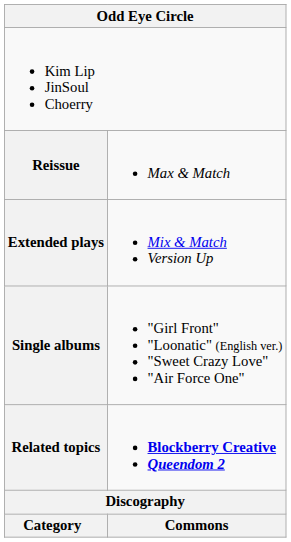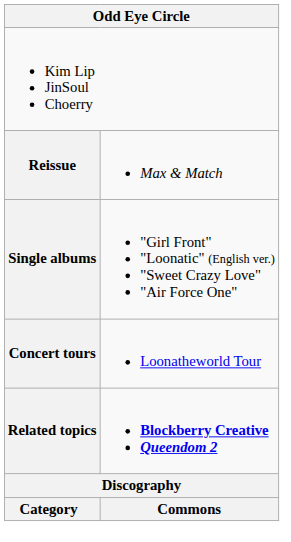 <table class="wikitable mw-collapsible">
 <tr>
 <th colspan="2">Odd Eye Circle</th>
 </tr>
 <tr>
 <td colspan="2"><br><ul><li>Kim Lip</li><li>JinSoul</li><li>Choerry</li></ul></td>
 </tr>
 <tr>
 <th>Reissue</th>
 <td><br><ul><li><em>Max & Match</em></li></ul></td>
 </tr>
 <tr>
-<th>Extended plays</th>
-<td><br><ul><li><a href='#'><em>Mix & Match</em></a></li><li><em>Version Up</em></li></ul></td>
+<th>Single albums</th>
+<td><br><ul><li>"Girl Front"</li><li>"Loonatic" <small>(English ver.)</small></li><li>"Sweet Crazy Love"</li><li>"Air Force One"</li></ul></td>
 </tr>
 <tr>
-<th>Single albums</th>
-<td><br><ul><li>"Girl Front"</li><li>"Loonatic" <small>(English ver.)</small></li><li>"Sweet Crazy Love"</li><li>"Air Force One"</li></ul></td>
+<th>Concert tours</th>
+<td><br><ul><li><a href='#'>Loonatheworld Tour</a></li></ul></td>
 </tr>
 <tr>
 <th>Related topics</th>
 <td><strong><br><ul><li><a href='#'>Blockberry Creative</a></li><li><em><a href='#'>Queendom 2</a></em></li></ul></strong></td>
 </tr>
 <tr>
 <th colspan="2">Discography</th>
 </tr>
 <tr>
 <th><strong>Category</strong>  </th>
 <th><strong>Commons</strong></th>
 </tr>
 </table>
